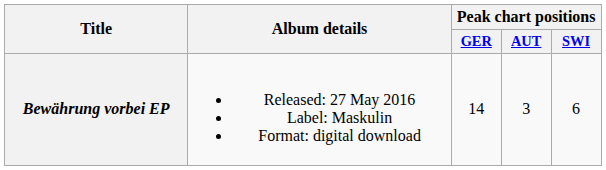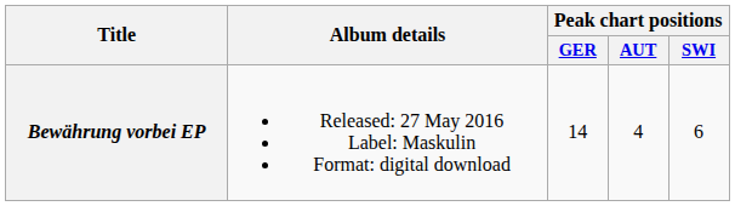 <table class="wikitable plainrowheaders" style="text-align:center;">
 <tr>
 <th scope="col" rowspan="2" style="width:11em;">Title</th>
 <th scope="col" rowspan="2" style="width:16em;">Album details</th>
 <th scope="col" colspan="3">Peak chart positions</th>
 </tr>
 <tr>
 <th style="width:3em;font-size:90%;"><a href='#'>GER</a><br></th>
 <th style="width:3em;font-size:90%;"><a href='#'>AUT</a><br></th>
 <th style="width:3em;font-size:90%;"><a href='#'>SWI</a><br></th>
 </tr>
 <tr>
 <th scope="row"><em>Bewährung vorbei EP</em></th>
 <td><br><ul><li>Released: 27 May 2016</li><li>Label: Maskulin</li><li>Format: digital download</li></ul></td>
 <td>14</td>
-<td>3</td>
+<td>4</td>
 <td>6</td>
 </tr>
 </table>
